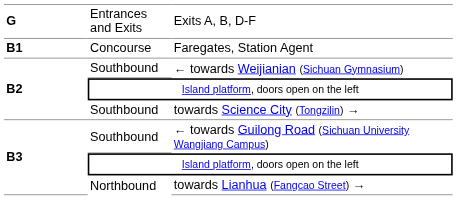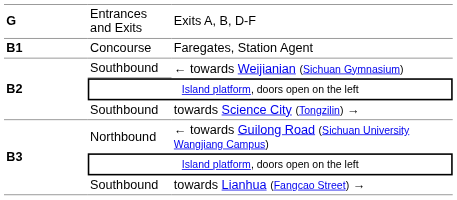 <table cellspacing=0 cellpadding=3>
 <tr>
 <td style="border-top:solid 1px gray;border-bottom:solid 1px gray;" width=100><strong>G</strong></td>
 <td style="border-top:solid 1px gray;border-bottom:solid 1px gray;" width=100>Entrances and Exits</td>
 <td style="border-top:solid 1px gray;border-bottom:solid 1px gray;" width=350>Exits A, B, D-F</td>
 </tr>
 <tr>
 <td style="border-bottom:solid 1px gray;"><strong>B1</strong></td>
 <td style="border-bottom:solid 1px gray;">Concourse</td>
 <td style="border-bottom:solid 1px gray;">Faregates, Station Agent</td>
 </tr>
 <tr>
 <td style="border-bottom:solid 1px gray;" rowspan=3><strong>B2</strong></td>
 <td style="border-bottom:solid 1px gray;">Southbound</td>
 <td>←  towards <a href='#'>Weijianian</a> <small>(<a href='#'>Sichuan Gymnasium</a>)</small></td>
 </tr>
 <tr>
 <td style="border-right:solid 2px black;border-left:solid 2px black;border-top:solid 2px black;border-bottom:solid 2px black;text-align:center;" colspan=2><small><a href='#'>Island platform</a>, doors open on the left</small></td>
 </tr>
 <tr>
 <td style="border-bottom:solid 1px gray;">Southbound</td>
 <td style="border-bottom:solid 1px gray;">  towards <a href='#'>Science City</a> <small>(<a href='#'>Tongzilin</a>)</small> →</td>
 </tr>
 <tr>
 <td style="border-bottom:solid 1px gray;" rowspan=3><strong>B3</strong></td>
-<td style="border-bottom:solid 1px gray;">Southbound</td>
+<td>Northbound</td>
 <td>←  towards <a href='#'>Guilong Road</a> <small>(<a href='#'>Sichuan University Wangjiang Campus</a>)</small></td>
 </tr>
 <tr>
 <td style="border-right:solid 2px black;border-left:solid 2px black;border-top:solid 2px black;border-bottom:solid 2px black;text-align:center;" colspan=2><small><a href='#'>Island platform</a>, doors open on the left</small></td>
 </tr>
 <tr>
-<td>Northbound</td>
+<td style="border-bottom:solid 1px gray;">Southbound</td>
 <td style="border-bottom:solid 1px gray;">  towards <a href='#'>Lianhua</a> <small>(<a href='#'>Fangcao Street</a>)</small> →</td>
 </tr>
 </table>
